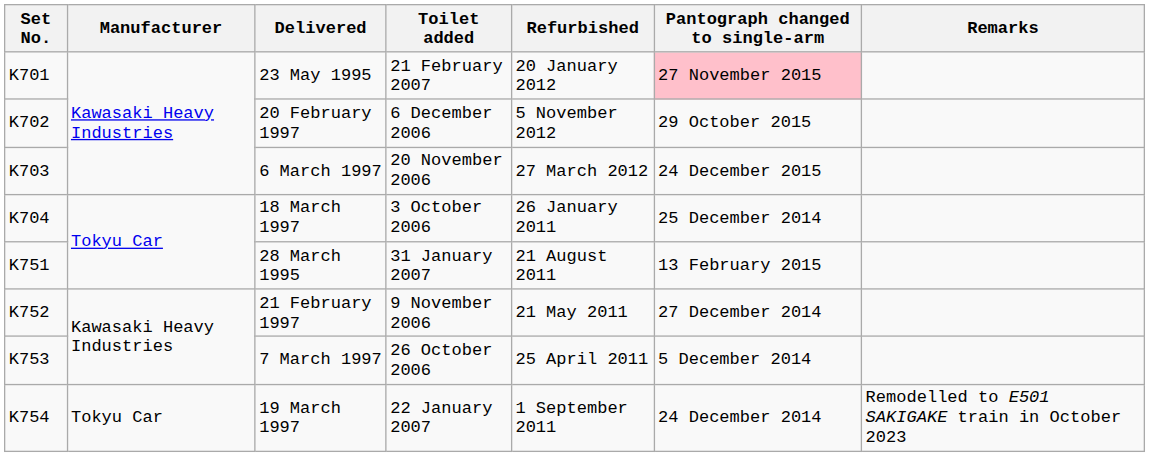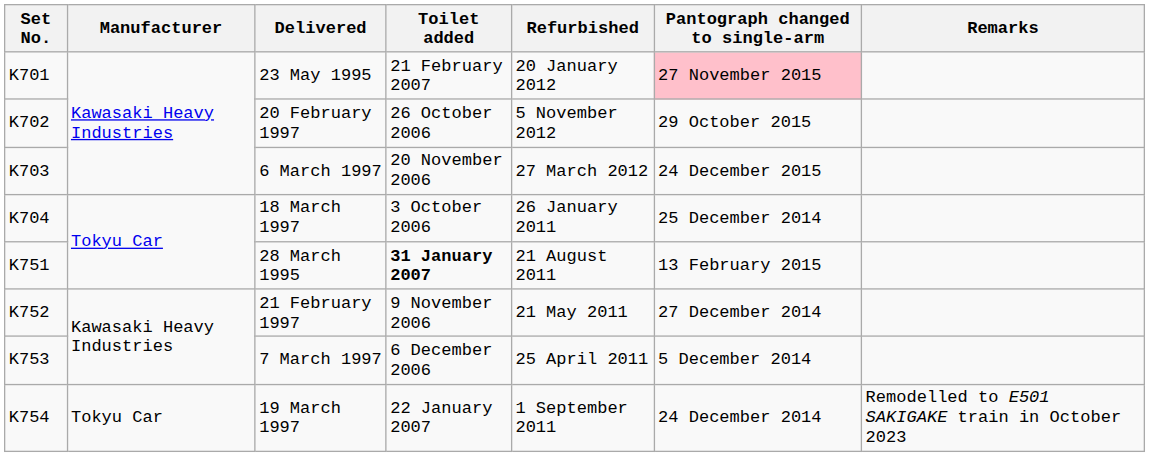 <table class="wikitable">
 <tr>
 <th>Set No.</th>
 <th>Manufacturer</th>
 <th>Delivered</th>
 <th>Toilet added</th>
 <th>Refurbished</th>
 <th>Pantograph changed to single-arm</th>
 <th>Remarks</th>
 </tr>
 <tr>
 <td>K701</td>
 <td rowspan="3"><a href='#'>Kawasaki Heavy Industries</a></td>
 <td>23 May 1995</td>
 <td>21 February 2007</td>
 <td>20 January 2012</td>
 <td style="background: pink;">27 November 2015</td>
 <td></td>
 </tr>
 <tr>
 <td>K702</td>
 <td>20 February 1997</td>
-<td>6 December 2006</td>
+<td>26 October 2006</td>
 <td>5 November 2012</td>
 <td>29 October 2015</td>
 <td></td>
 </tr>
 <tr>
 <td>K703</td>
 <td>6 March 1997</td>
 <td>20 November 2006</td>
 <td>27 March 2012</td>
 <td>24 December 2015</td>
 <td></td>
 </tr>
 <tr>
 <td>K704</td>
 <td rowspan="2"><a href='#'>Tokyu Car</a></td>
 <td>18 March 1997</td>
 <td>3 October 2006</td>
 <td>26 January 2011</td>
 <td>25 December 2014</td>
 <td></td>
 </tr>
 <tr>
 <td>K751</td>
 <td>28 March 1995</td>
-<td>31 January 2007</td>
+<td><strong>31 January 2007</strong></td>
 <td>21 August 2011</td>
 <td>13 February 2015</td>
 <td></td>
 </tr>
 <tr>
 <td>K752</td>
 <td rowspan="2">Kawasaki Heavy Industries</td>
 <td>21 February 1997</td>
 <td>9 November 2006</td>
 <td>21 May 2011</td>
 <td>27 December 2014</td>
 <td></td>
 </tr>
 <tr>
 <td>K753</td>
 <td>7 March 1997</td>
-<td>26 October 2006</td>
+<td>6 December 2006</td>
 <td>25 April 2011</td>
 <td>5 December 2014</td>
 <td></td>
 </tr>
 <tr>
 <td>K754</td>
 <td>Tokyu Car</td>
 <td>19 March 1997</td>
 <td>22 January 2007</td>
 <td>1 September 2011</td>
 <td>24 December 2014</td>
 <td>Remodelled to <em>E501 SAKIGAKE</em> train in October 2023</td>
 </tr>
 </table>
